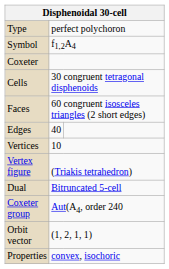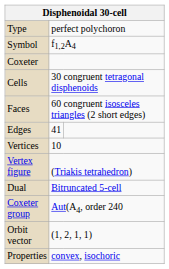 <table class="wikitable" style="float:right; margin-left:8px; width:262px">
 <tr>
 <th bgcolor=#e7dcc3 colspan=3>Disphenoidal 30-cell</th>
 </tr>
 <tr>
 <td bgcolor=#e7dcc3>Type</td>
 <td colspan=2>perfect polychoron</td>
 </tr>
 <tr>
 <td bgcolor=#e7dcc3>Symbol</td>
 <td colspan=2>f<sub>1,2</sub>A<sub>4</sub></td>
 </tr>
 <tr>
 <td bgcolor=#e7dcc3>Coxeter</td>
 <td colspan=2></td>
 </tr>
 <tr>
 <td bgcolor=#e7dcc3>Cells</td>
 <td colspan=2>30 congruent <a href='#'>tetragonal disphenoids</a></td>
 </tr>
 <tr>
 <td bgcolor=#e7dcc3>Faces</td>
 <td colspan=2>60 congruent <a href='#'>isosceles triangles</a> (2 short edges)</td>
 </tr>
 <tr>
 <td bgcolor=#e7dcc3>Edges</td>
-<td>40</td>
+<td>41</td>
 <td style="width:30em;"><br></td>
 </tr>
 <tr>
 <td bgcolor=#e7dcc3>Vertices</td>
 <td colspan=2>10</td>
 </tr>
 <tr>
 <td bgcolor=#e7dcc3><a href='#'>Vertex figure</a></td>
 <td colspan=2><br>(<a href='#'>Triakis tetrahedron</a>)</td>
 </tr>
 <tr>
 <td bgcolor=#e7dcc3>Dual</td>
 <td colspan=2><a href='#'>Bitruncated 5-cell</a></td>
 </tr>
 <tr>
 <td bgcolor=#e7dcc3><a href='#'>Coxeter group</a></td>
 <td colspan=2><a href='#'>Aut</a>(A<sub>4</sub>, order 240</td>
 </tr>
 <tr>
 <td bgcolor=#e7dcc3>Orbit vector</td>
 <td colspan=2>(1, 2, 1, 1)</td>
 </tr>
 <tr>
 <td bgcolor=#e7dcc3>Properties</td>
 <td colspan=2><a href='#'>convex</a>, <a href='#'>isochoric</a></td>
 </tr>
 </table>
